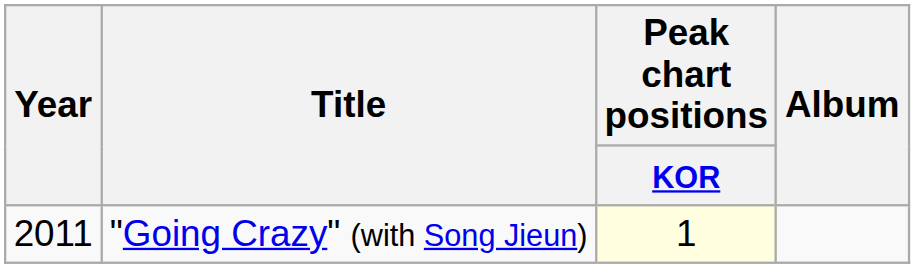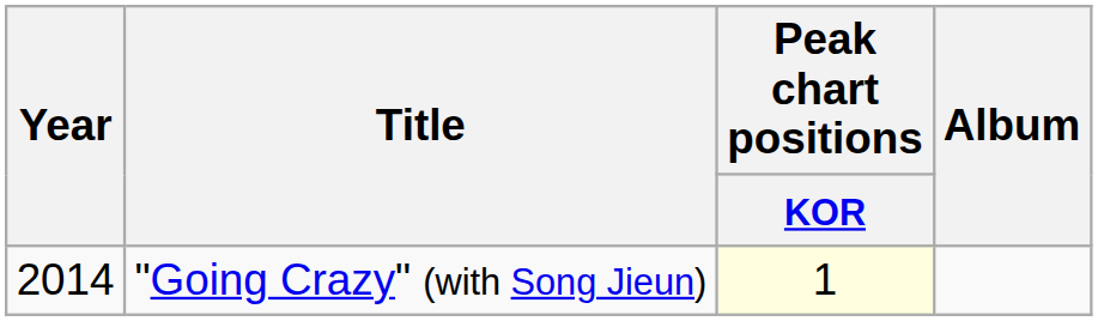 <table class="wikitable" style="text-align:center;">
 <tr>
 <th align=center rowspan=2>Year</th>
 <th align=center rowspan=2>Title</th>
 <th align=center colspan=1>Peak chart positions</th>
 <th align=center rowspan=2>Album</th>
 </tr>
 <tr>
 <th width="30"><small><a href='#'>KOR</a></small><br></th>
 </tr>
 <tr>
-<td>2011</td>
+<td>2014</td>
 <td align="left">"<a href='#'>Going Crazy</a>" <small>(with <a href='#'>Song Jieun</a>)</small></td>
 <td align=center style="background: lightyellow;">1</td>
 <td></td>
 </tr>
 </table>
